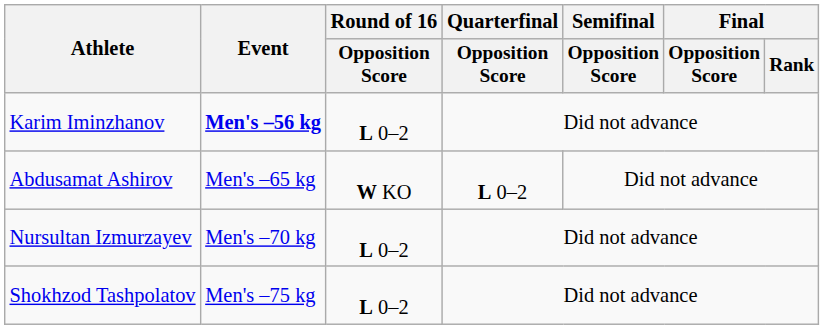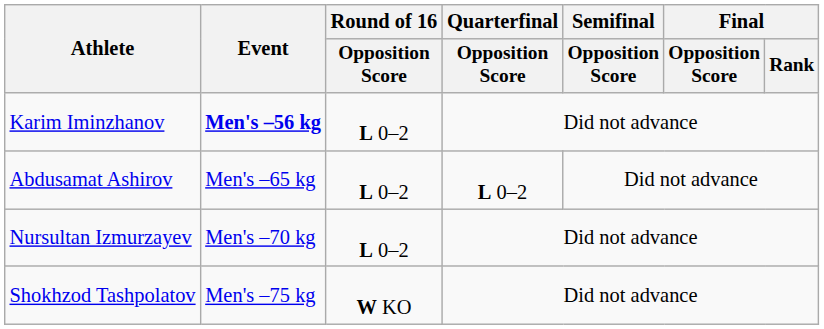 <table class=wikitable style=font-size:90%;text-align:center>
 <tr>
 <th rowspan=2>Athlete</th>
 <th rowspan=2>Event</th>
 <th>Round of 16</th>
 <th>Quarterfinal</th>
 <th>Semifinal</th>
 <th colspan=2>Final</th>
 </tr>
 <tr style=font-size:95%>
 <th>Opposition<br>Score</th>
 <th>Opposition<br>Score</th>
 <th>Opposition<br>Score</th>
 <th>Opposition<br>Score</th>
 <th>Rank</th>
 </tr>
 <tr>
 <td align=left><a href='#'>Karim Iminzhanov</a></td>
 <td align=left><strong><a href='#'>Men's –56 kg</a></strong></td>
 <td><br><strong>L</strong> 0–2</td>
 <td colspan=4>Did not advance</td>
 </tr>
 <tr>
 <td align=left><a href='#'>Abdusamat Ashirov</a></td>
 <td align=left><a href='#'>Men's –65 kg</a></td>
-<td><br><strong>W</strong> KO</td>
+<td><br><strong>L</strong> 0–2</td>
 <td><br><strong>L</strong> 0–2</td>
 <td colspan=3>Did not advance</td>
 </tr>
 <tr>
 <td align=left><a href='#'>Nursultan Izmurzayev</a></td>
 <td align=left><a href='#'>Men's –70 kg</a></td>
 <td><br><strong>L</strong> 0–2</td>
 <td colspan=4>Did not advance</td>
 </tr>
 <tr>
 <td align=left><a href='#'>Shokhzod Tashpolatov</a></td>
 <td align=left><a href='#'>Men's –75 kg</a></td>
-<td><br><strong>L</strong> 0–2</td>
+<td><br><strong>W</strong> KO</td>
 <td colspan=4>Did not advance</td>
 </tr>
 </table>
